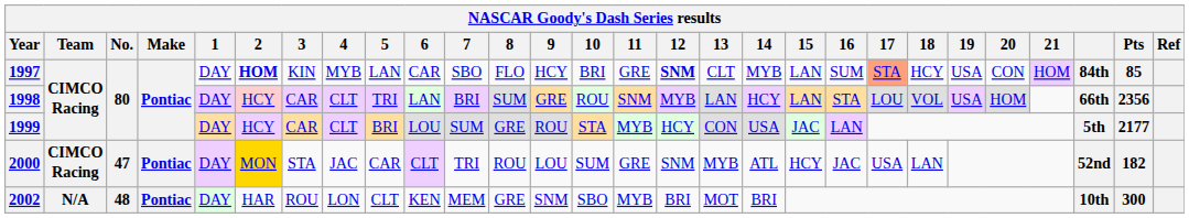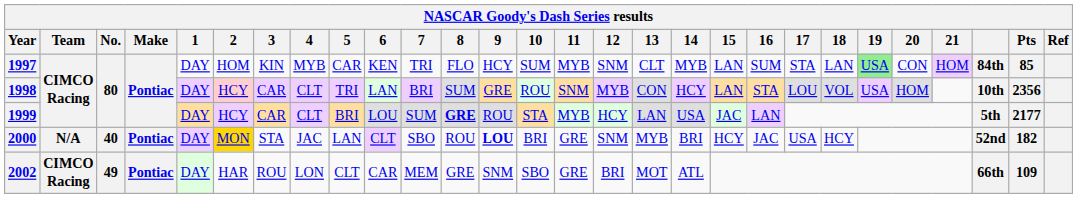 <table class="wikitable" style="text-align:center; font-size:75%">
 <tr>
 <th colspan=32><a href='#'>NASCAR Goody's Dash Series</a> results</th>
 </tr>
 <tr>
 <th>Year</th>
 <th>Team</th>
 <th>No.</th>
 <th>Make</th>
 <th>1</th>
 <th>2</th>
 <th>3</th>
 <th>4</th>
 <th>5</th>
 <th>6</th>
 <th>7</th>
 <th>8</th>
 <th>9</th>
 <th>10</th>
 <th>11</th>
 <th>12</th>
 <th>13</th>
 <th>14</th>
 <th>15</th>
 <th>16</th>
 <th>17</th>
 <th>18</th>
 <th>19</th>
 <th>20</th>
 <th>21</th>
 <th></th>
 <th>Pts</th>
 <th>Ref</th>
 </tr>
 <tr>
 <th><a href='#'>1997</a></th>
 <th rowspan=3>CIMCO Racing</th>
 <th rowspan=3>80</th>
 <th rowspan=3><a href='#'>Pontiac</a></th>
 <td><a href='#'>DAY</a></td>
-<td><strong><a href='#'>HOM</a></strong></td>
+<td><a href='#'>HOM</a></td>
 <td><a href='#'>KIN</a></td>
 <td><a href='#'>MYB</a></td>
-<td><a href='#'>LAN</a></td>
 <td><a href='#'>CAR</a></td>
-<td><a href='#'>SBO</a></td>
+<td><a href='#'>KEN</a></td>
+<td><a href='#'>TRI</a></td>
 <td><a href='#'>FLO</a></td>
 <td><a href='#'>HCY</a></td>
-<td><a href='#'>BRI</a></td>
-<td><a href='#'>GRE</a></td>
-<td><strong><a href='#'>SNM</a></strong></td>
+<td><a href='#'>SUM</a></td>
+<td><a href='#'>MYB</a></td>
+<td><a href='#'>SNM</a></td>
 <td><a href='#'>CLT</a></td>
 <td><a href='#'>MYB</a></td>
 <td><a href='#'>LAN</a></td>
 <td><a href='#'>SUM</a></td>
-<td style="background: lightsalmon;"><a href='#'>STA</a></td>
-<td><a href='#'>HCY</a></td>
-<td><a href='#'>USA</a></td>
+<td><a href='#'>STA</a></td>
+<td><a href='#'>LAN</a></td>
+<td style="background: lightgreen;"><a href='#'>USA</a></td>
 <td><a href='#'>CON</a></td>
 <td style="background:#EFCFFF;"><a href='#'>HOM</a><br></td>
 <th>84th</th>
 <th>85</th>
 <th></th>
 </tr>
 <tr>
 <th><a href='#'>1998</a></th>
 <td style="background:#EFCFFF;"><a href='#'>DAY</a><br></td>
 <td style="background:#FFCFCF;"><a href='#'>HCY</a><br></td>
 <td style="background:#EFCFFF;"><a href='#'>CAR</a><br></td>
 <td style="background:#EFCFFF;"><a href='#'>CLT</a><br></td>
 <td style="background:#EFCFFF;"><a href='#'>TRI</a><br></td>
 <td style="background:#DFFFDF;"><a href='#'>LAN</a><br></td>
 <td style="background:#EFCFFF;"><a href='#'>BRI</a><br></td>
 <td style="background:#DFDFDF;"><a href='#'>SUM</a><br></td>
 <td style="background:#FFDF9F;"><a href='#'>GRE</a><br></td>
 <td style="background:#DFFFDF;"><a href='#'>ROU</a><br></td>
 <td style="background:#FFDF9F;"><a href='#'>SNM</a><br></td>
 <td style="background:#EFCFFF;"><a href='#'>MYB</a><br></td>
-<td style="background:#DFDFDF;"><a href='#'>LAN</a><br></td>
+<td style="background:#DFDFDF;"><a href='#'>CON</a><br></td>
 <td style="background:#EFCFFF;"><a href='#'>HCY</a><br></td>
 <td style="background:#FFDF9F;"><a href='#'>LAN</a><br></td>
 <td style="background:#FFDF9F;"><a href='#'>STA</a><br></td>
 <td style="background:#DFDFDF;"><a href='#'>LOU</a><br></td>
 <td style="background:#DFDFDF;"><a href='#'>VOL</a><br></td>
 <td style="background:#EFCFFF;"><a href='#'>USA</a><br></td>
 <td style="background:#DFDFDF;"><a href='#'>HOM</a><br></td>
 <td></td>
-<th>66th</th>
+<th>10th</th>
 <th>2356</th>
 <th></th>
 </tr>
 <tr>
 <th><a href='#'>1999</a></th>
 <td style="background:#FFDF9F;"><a href='#'>DAY</a><br></td>
 <td style="background:#EFCFFF;"><a href='#'>HCY</a><br></td>
 <td style="background:#FFDF9F;"><a href='#'>CAR</a><br></td>
 <td style="background:#EFCFFF;"><a href='#'>CLT</a><br></td>
 <td style="background:#FFDF9F;"><a href='#'>BRI</a><br></td>
 <td style="background:#DFDFDF;"><a href='#'>LOU</a><br></td>
 <td style="background:#DFDFDF;"><a href='#'>SUM</a><br></td>
-<td style="background:#DFDFDF;"><a href='#'>GRE</a><br></td>
+<td style="background:#DFDFDF;"><strong><a href='#'>GRE</a><br></strong></td>
 <td style="background:#DFDFDF;"><a href='#'>ROU</a><br></td>
 <td style="background:#FFDF9F;"><a href='#'>STA</a><br></td>
 <td style="background:#DFFFDF;"><a href='#'>MYB</a><br></td>
 <td style="background:#DFFFDF;"><a href='#'>HCY</a><br></td>
-<td style="background:#DFDFDF;"><a href='#'>CON</a><br></td>
+<td style="background:#DFDFDF;"><a href='#'>LAN</a><br></td>
 <td style="background:#DFDFDF;"><a href='#'>USA</a><br></td>
 <td style="background:#DFFFDF;"><a href='#'>JAC</a><br></td>
 <td style="background:#EFCFFF;"><a href='#'>LAN</a><br></td>
 <td colspan=5></td>
 <th>5th</th>
 <th>2177</th>
 <th></th>
 </tr>
 <tr>
 <th><a href='#'>2000</a></th>
-<th>CIMCO Racing</th>
-<th>47</th>
+<th>N/A</th>
+<th>40</th>
 <th><a href='#'>Pontiac</a></th>
 <td style="background:#EFCFFF;"><a href='#'>DAY</a><br></td>
 <td style="background: gold;"><a href='#'>MON</a></td>
 <td><a href='#'>STA</a></td>
 <td><a href='#'>JAC</a></td>
-<td><a href='#'>CAR</a></td>
+<td><a href='#'>LAN</a></td>
 <td style="background:#EFCFFF;"><a href='#'>CLT</a><br></td>
-<td><a href='#'>TRI</a></td>
+<td><a href='#'>SBO</a></td>
 <td><a href='#'>ROU</a></td>
-<td><a href='#'>LOU</a></td>
-<td><a href='#'>SUM</a></td>
+<td><strong><a href='#'>LOU</a></strong></td>
+<td><a href='#'>BRI</a></td>
 <td><a href='#'>GRE</a></td>
 <td><a href='#'>SNM</a></td>
 <td><a href='#'>MYB</a></td>
-<td><a href='#'>ATL</a></td>
+<td><a href='#'>BRI</a></td>
 <td><a href='#'>HCY</a></td>
 <td><a href='#'>JAC</a></td>
 <td><a href='#'>USA</a></td>
-<td><a href='#'>LAN</a></td>
+<td><a href='#'>HCY</a></td>
 <td colspan=3></td>
 <th>52nd</th>
 <th>182</th>
 <th></th>
 </tr>
 <tr>
 <th><a href='#'>2002</a></th>
-<th>N/A</th>
-<th>48</th>
+<th>CIMCO Racing</th>
+<th>49</th>
 <th><a href='#'>Pontiac</a></th>
 <td style="background:#DFFFDF;"><a href='#'>DAY</a><br></td>
 <td><a href='#'>HAR</a></td>
 <td><a href='#'>ROU</a></td>
 <td><a href='#'>LON</a></td>
 <td><a href='#'>CLT</a></td>
-<td><a href='#'>KEN</a></td>
+<td><a href='#'>CAR</a></td>
 <td><a href='#'>MEM</a></td>
 <td><a href='#'>GRE</a></td>
 <td><a href='#'>SNM</a></td>
 <td><a href='#'>SBO</a></td>
-<td><a href='#'>MYB</a></td>
+<td><a href='#'>GRE</a></td>
 <td><a href='#'>BRI</a></td>
 <td><a href='#'>MOT</a></td>
-<td><a href='#'>BRI</a></td>
+<td><a href='#'>ATL</a></td>
 <td colspan=7></td>
-<th>10th</th>
-<th>300</th>
+<th>66th</th>
+<th>109</th>
 <th></th>
 </tr>
 </table>
